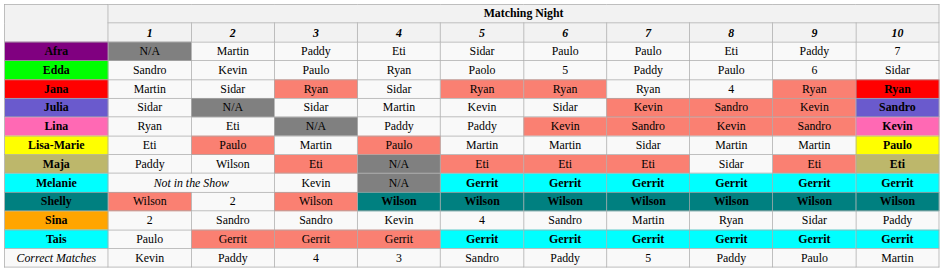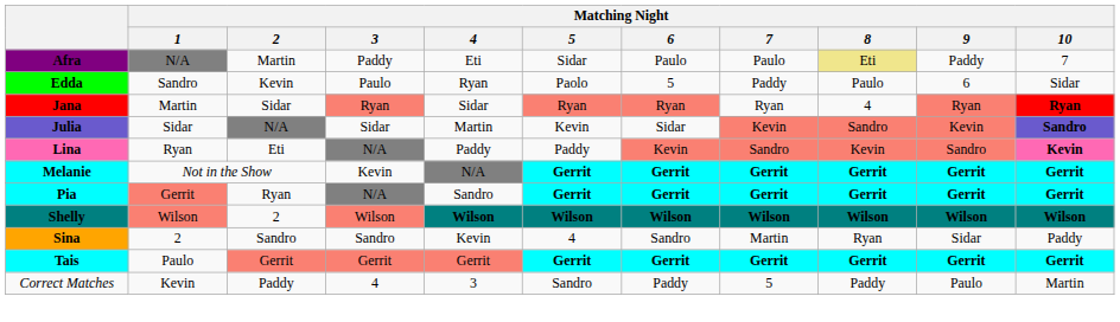 <table class="wikitable nowrap" style="text-align:center; width:100%;">
 <tr>
 <th rowspan="2" style="width:10%;"></th>
 <th colspan="10" style="text-align:center;">Matching Night</th>
 </tr>
 <tr>
 <th style="text-align:center; width:8%;"><em>1</em></th>
 <th style="text-align:center; width:8%;"><em>2</em></th>
 <th style="text-align:center; width:8%;"><em>3</em></th>
 <th style="text-align:center; width:8%;"><em>4</em></th>
 <th style="text-align:center; width:8%;"><em>5</em></th>
 <th style="text-align:center; width:8%;"><em>6</em></th>
 <th style="text-align:center; width:8%;"><em>7</em></th>
 <th style="text-align:center; width:8%;"><em>8</em></th>
 <th style="text-align:center; width:8%;"><em>9</em></th>
 <th style="text-align:center; width:8%;"><em>10</em></th>
 </tr>
 <tr>
 <td style="background:purple"><strong>Afra</strong></td>
 <td style="background:gray">N/A</td>
 <td>Martin</td>
 <td>Paddy</td>
 <td>Eti</td>
 <td>Sidar</td>
 <td>Paulo</td>
 <td>Paulo</td>
-<td>Eti</td>
+<td style="background: khaki;">Eti</td>
 <td>Paddy</td>
 <td>7</td>
 </tr>
 <tr>
 <td style="background:lime"><strong>Edda</strong></td>
 <td>Sandro</td>
 <td>Kevin</td>
 <td>Paulo</td>
 <td>Ryan</td>
 <td>Paolo</td>
 <td>5</td>
 <td>Paddy</td>
 <td>Paulo</td>
 <td>6</td>
 <td>Sidar</td>
 </tr>
 <tr>
 <td style="background:red"><strong>Jana</strong></td>
 <td>Martin</td>
 <td>Sidar</td>
 <td style="background:salmon">Ryan</td>
 <td>Sidar</td>
 <td style="background:salmon">Ryan</td>
 <td style="background:salmon">Ryan</td>
 <td>Ryan</td>
 <td>4</td>
 <td style="background:salmon">Ryan</td>
 <td style="background:red"><strong>Ryan</strong></td>
 </tr>
 <tr>
 <td style="background:slateblue"><strong>Julia</strong></td>
 <td>Sidar</td>
 <td style="background:gray">N/A</td>
 <td>Sidar</td>
 <td>Martin</td>
 <td>Kevin</td>
 <td>Sidar</td>
 <td style="background:salmon">Kevin</td>
 <td style="background:salmon">Sandro</td>
 <td style="background:salmon">Kevin</td>
 <td style="background:slateblue"><strong>Sandro</strong></td>
 </tr>
 <tr>
 <td style="background:hotpink"><strong>Lina</strong></td>
 <td>Ryan</td>
 <td>Eti</td>
 <td style="background:gray">N/A</td>
 <td>Paddy</td>
 <td>Paddy</td>
 <td style="background:salmon">Kevin</td>
 <td style="background:salmon">Sandro</td>
 <td style="background:salmon">Kevin</td>
 <td style="background:salmon">Sandro</td>
 <td style="background:hotpink"><strong>Kevin</strong></td>
 </tr>
 <tr>
-<td style="background:yellow"><strong>Lisa-Marie</strong></td>
-<td>Eti</td>
-<td style="background:salmon">Paulo</td>
-<td>Martin</td>
-<td style="background:salmon">Paulo</td>
-<td>Martin</td>
-<td>Martin</td>
-<td>Sidar</td>
-<td>Martin</td>
-<td>Martin</td>
-<td style="background:yellow"><strong>Paulo</strong></td>
-</tr>
-<tr>
-<td style="background:darkkhaki"><strong>Maja</strong></td>
-<td>Paddy</td>
-<td>Wilson</td>
-<td style="background:salmon">Eti</td>
-<td style="background:gray">N/A</td>
-<td style="background:salmon">Eti</td>
-<td style="background:salmon">Eti</td>
-<td style="background:salmon">Eti</td>
-<td>Sidar</td>
-<td style="background:salmon">Eti</td>
-<td style="background:darkkhaki"><strong>Eti</strong></td>
-</tr>
-<tr>
 <td style="background:aqua"><strong>Melanie</strong></td>
 <td colspan="2"><em>Not in the Show</em></td>
 <td>Kevin</td>
 <td style="background:gray">N/A</td>
+<td style="background:aqua"><strong>Gerrit</strong></td>
+<td style="background:aqua"><strong>Gerrit</strong></td>
+<td style="background:aqua"><strong>Gerrit</strong></td>
+<td style="background:aqua"><strong>Gerrit</strong></td>
+<td style="background:aqua"><strong>Gerrit</strong></td>
+<td style="background:aqua"><strong>Gerrit</strong></td>
+</tr>
+<tr>
+<td style="background:aqua"><strong>Pia</strong></td>
+<td style="background:salmon">Gerrit</td>
+<td>Ryan</td>
+<td style="background:gray">N/A</td>
+<td>Sandro</td>
 <td style="background:aqua"><strong>Gerrit</strong></td>
 <td style="background:aqua"><strong>Gerrit</strong></td>
 <td style="background:aqua"><strong>Gerrit</strong></td>
 <td style="background:aqua"><strong>Gerrit</strong></td>
 <td style="background:aqua"><strong>Gerrit</strong></td>
 <td style="background:aqua"><strong>Gerrit</strong></td>
 </tr>
 <tr>
 <td style="background:teal"><strong>Shelly</strong></td>
 <td style="background:salmon">Wilson</td>
 <td>2</td>
 <td style="background:salmon">Wilson</td>
 <td style="background:teal"><strong>Wilson</strong></td>
 <td style="background:teal"><strong>Wilson</strong></td>
 <td style="background:teal"><strong>Wilson</strong></td>
 <td style="background:teal"><strong>Wilson</strong></td>
 <td style="background:teal"><strong>Wilson</strong></td>
 <td style="background:teal"><strong>Wilson</strong></td>
 <td style="background:teal"><strong>Wilson</strong></td>
 </tr>
 <tr>
 <td style="background:orange"><strong>Sina</strong></td>
 <td>2</td>
 <td>Sandro</td>
 <td>Sandro</td>
 <td>Kevin</td>
 <td>4</td>
 <td>Sandro</td>
 <td>Martin</td>
 <td>Ryan</td>
 <td>Sidar</td>
 <td>Paddy</td>
 </tr>
 <tr>
 <td style="background:aqua"><strong>Tais</strong></td>
 <td>Paulo</td>
 <td style="background:salmon">Gerrit</td>
 <td style="background:salmon">Gerrit</td>
 <td style="background:salmon">Gerrit</td>
 <td style="background:aqua"><strong>Gerrit</strong></td>
 <td style="background:aqua"><strong>Gerrit</strong></td>
 <td style="background:aqua"><strong>Gerrit</strong></td>
 <td style="background:aqua"><strong>Gerrit</strong></td>
 <td style="background:aqua"><strong>Gerrit</strong></td>
 <td style="background:aqua"><strong>Gerrit</strong></td>
 </tr>
 <tr>
 <td><em>Correct Matches</em></td>
 <td>Kevin</td>
 <td>Paddy</td>
 <td>4</td>
 <td>3</td>
 <td>Sandro</td>
 <td>Paddy</td>
 <td>5</td>
 <td>Paddy</td>
 <td>Paulo</td>
 <td>Martin</td>
 </tr>
 </table>
